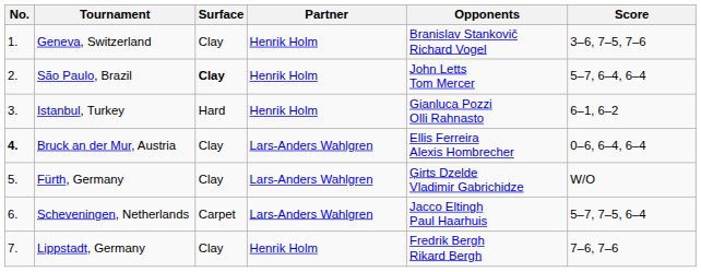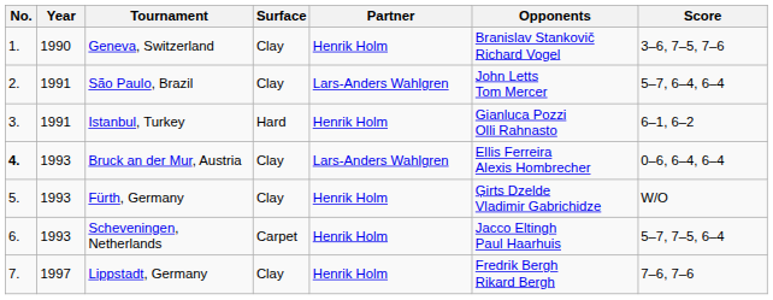 <table class="sortable wikitable" style=font-size:97%>
 <tr>
 <th width=30>No.</th>
+<th width=50>Year</th>
 <th width=200>Tournament</th>
 <th width=50>Surface</th>
 <th width=200>Partner</th>
 <th width=200>Opponents</th>
 <th width=160>Score</th>
 </tr>
 <tr>
 <td>1.</td>
+<td>1990</td>
 <td><a href='#'>Geneva</a>, Switzerland</td>
 <td>Clay</td>
 <td> <a href='#'>Henrik Holm</a></td>
 <td> <a href='#'>Branislav Stankovič</a><br> <a href='#'>Richard Vogel</a></td>
 <td>3–6, 7–5, 7–6</td>
 </tr>
 <tr>
 <td>2.</td>
+<td>1991</td>
 <td><a href='#'>São Paulo</a>, Brazil</td>
-<td><strong>Clay</strong></td>
-<td> <a href='#'>Henrik Holm</a></td>
+<td>Clay</td>
+<td> <a href='#'>Lars-Anders Wahlgren</a></td>
 <td> <a href='#'>John Letts</a><br> <a href='#'>Tom Mercer</a></td>
 <td>5–7, 6–4, 6–4</td>
 </tr>
 <tr>
 <td>3.</td>
+<td>1991</td>
 <td><a href='#'>Istanbul</a>, Turkey</td>
 <td>Hard</td>
 <td> <a href='#'>Henrik Holm</a></td>
 <td> <a href='#'>Gianluca Pozzi</a><br> <a href='#'>Olli Rahnasto</a></td>
 <td>6–1, 6–2</td>
 </tr>
 <tr>
 <td><strong>4.</strong></td>
+<td>1993</td>
 <td><a href='#'>Bruck an der Mur</a>, Austria</td>
 <td>Clay</td>
 <td> <a href='#'>Lars-Anders Wahlgren</a></td>
 <td> <a href='#'>Ellis Ferreira</a><br> <a href='#'>Alexis Hombrecher</a></td>
 <td>0–6, 6–4, 6–4</td>
 </tr>
 <tr>
 <td>5.</td>
+<td>1993</td>
 <td><a href='#'>Fürth</a>, Germany</td>
 <td>Clay</td>
-<td> <a href='#'>Lars-Anders Wahlgren</a></td>
+<td> <a href='#'>Henrik Holm</a></td>
 <td> <a href='#'>Ģirts Dzelde</a><br> <a href='#'>Vladimir Gabrichidze</a></td>
 <td>W/O</td>
 </tr>
 <tr>
 <td>6.</td>
+<td>1993</td>
 <td><a href='#'>Scheveningen</a>, Netherlands</td>
 <td>Carpet</td>
-<td> <a href='#'>Lars-Anders Wahlgren</a></td>
+<td> <a href='#'>Henrik Holm</a></td>
 <td> <a href='#'>Jacco Eltingh</a><br> <a href='#'>Paul Haarhuis</a></td>
 <td>5–7, 7–5, 6–4</td>
 </tr>
 <tr>
 <td>7.</td>
+<td>1997</td>
 <td><a href='#'>Lippstadt</a>, Germany</td>
 <td>Clay</td>
 <td> <a href='#'>Henrik Holm</a></td>
 <td> <a href='#'>Fredrik Bergh</a><br> <a href='#'>Rikard Bergh</a></td>
 <td>7–6, 7–6</td>
 </tr>
 </table>
